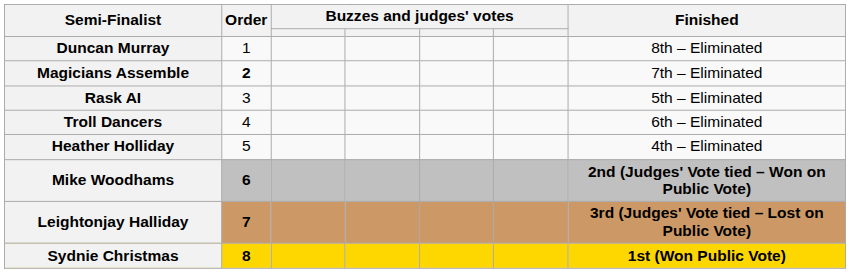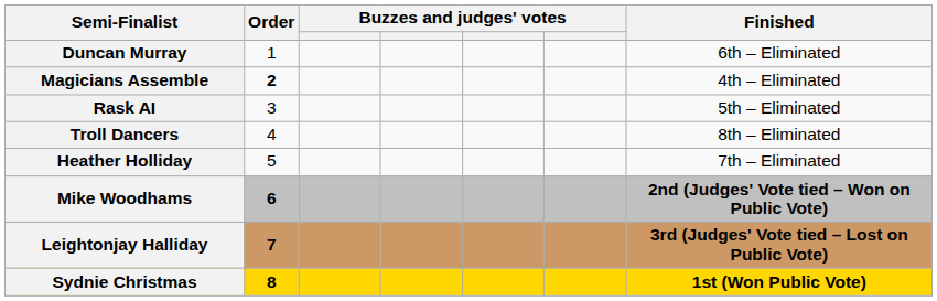 <table class="wikitable plainrowheaders sortable" style="text-align:center;">
 <tr>
 <th scope="col" rowspan="2" class="unsortable" style="width:17em;">Semi-Finalist</th>
 <th scope="col" rowspan="2" style="width:1em;">Order</th>
 <th scope="col" colspan="4" class="unsortable" style="width:24em;">Buzzes and judges' votes</th>
 <th scope="col" rowspan="2" style="width:23em;">Finished</th>
 </tr>
 <tr>
 <th scope="col" class="unsortable" style="width:6em;"></th>
 <th scope="col" class="unsortable" style="width:6em;"></th>
 <th scope="col" class="unsortable" style="width:6em;"></th>
 <th scope="col" class="unsortable" style="width:6em;"></th>
 </tr>
 <tr>
 <th scope="row">Duncan Murray</th>
 <td>1</td>
 <td style="text-align:center;"></td>
 <td style="text-align:center;"></td>
 <td style="text-align:center;"></td>
 <td style="text-align:center;"></td>
-<td>8th – Eliminated</td>
+<td>6th – Eliminated</td>
 </tr>
 <tr>
 <th scope="row">Magicians Assemble</th>
 <td><strong>2</strong></td>
 <td style="text-align:center;"></td>
 <td style="text-align:center;"></td>
 <td style="text-align:center;"></td>
 <td style="text-align:center;"></td>
-<td>7th – Eliminated</td>
+<td>4th – Eliminated</td>
 </tr>
 <tr>
 <th scope="row">Rask AI</th>
 <td>3</td>
 <td style="text-align:center;"></td>
 <td style="text-align:center;"></td>
 <td style="text-align:center;"></td>
 <td style="text-align:center;"></td>
 <td>5th – Eliminated</td>
 </tr>
 <tr>
 <th scope="row">Troll Dancers</th>
 <td>4</td>
 <td style="text-align:center;"></td>
 <td style="text-align:center;"></td>
 <td style="text-align:center;"></td>
 <td style="text-align:center;"></td>
-<td>6th – Eliminated</td>
+<td>8th – Eliminated</td>
 </tr>
 <tr>
 <th scope="row">Heather Holliday</th>
 <td>5</td>
 <td style="text-align:center;"></td>
 <td style="text-align:center;"></td>
 <td style="text-align:center;"></td>
 <td style="text-align:center;"></td>
-<td>4th – Eliminated</td>
+<td>7th – Eliminated</td>
 </tr>
 <tr bgcolor="silver">
 <th scope="row"><strong>Mike Woodhams</strong></th>
 <td><strong>6</strong></td>
 <td style="text-align:center;"></td>
 <td style="text-align:center;"></td>
 <td style="text-align:center;"></td>
 <td style="text-align:center;"></td>
 <td><strong>2nd (Judges' Vote tied – Won on Public Vote)</strong></td>
 </tr>
 <tr bgcolor=#c96>
 <th scope="row"><strong>Leightonjay Halliday</strong></th>
 <td><strong>7</strong></td>
 <td style="text-align:center;"></td>
 <td style="text-align:center;"></td>
 <td style="text-align:center;"></td>
 <td style="text-align:center;"></td>
 <td><strong>3rd (Judges' Vote tied – Lost on Public Vote)</strong></td>
 </tr>
 <tr bgcolor="gold">
 <th scope="row"><strong>Sydnie Christmas</strong></th>
 <td><strong>8</strong></td>
 <td style="text-align:center;"></td>
 <td style="text-align:center;"></td>
 <td style="text-align:center;"></td>
 <td style="text-align:center;"></td>
 <td><strong>1st (Won Public Vote)</strong></td>
 </tr>
 </table>
